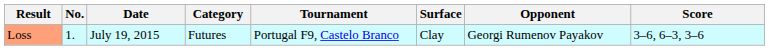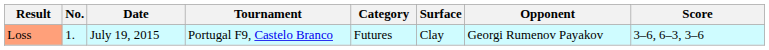 <table class="sortable wikitable">
 <tr>
 <th style="width:65px;">Result</th>
 <th style="width:20px;" class="unsortable">No.</th>
 <th style="width:115px;">Date</th>
+<th style="width:200px;">Tournament</th>
 <th style="width:75px;">Category</th>
-<th style="width:200px;">Tournament</th>
 <th style="width:50px;">Surface</th>
 <th style="width:200px;">Opponent</th>
 <th style="width:160px;" class="unsortable">Score</th>
 </tr>
 <tr style="background:#cffcff;">
 <td style="background:#ffa07a;">Loss</td>
 <td>1.</td>
 <td>July 19, 2015</td>
+<td>Portugal F9, <a href='#'>Castelo Branco</a></td>
 <td>Futures</td>
-<td>Portugal F9, <a href='#'>Castelo Branco</a></td>
 <td>Clay</td>
 <td> Georgi Rumenov Payakov</td>
 <td>3–6, 6–3, 3–6</td>
 </tr>
 </table>
